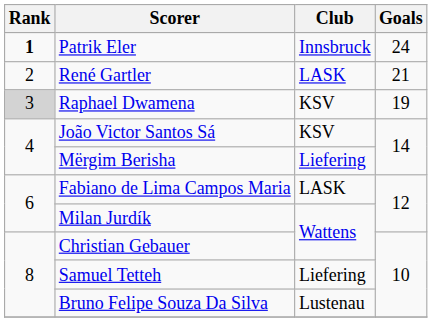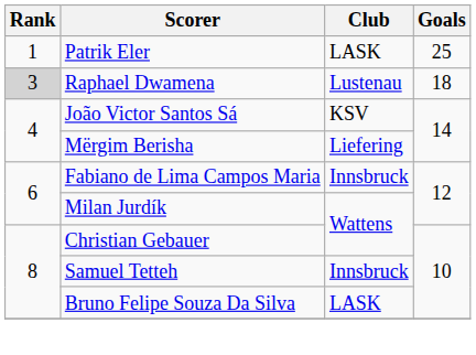 <table class="wikitable" style="text-align:center">
 <tr>
 <th>Rank</th>
 <th>Scorer</th>
 <th>Club</th>
 <th>Goals</th>
 </tr>
 <tr>
-<td><strong>1</strong></td>
+<td>1</td>
 <td align="left"> <a href='#'>Patrik Eler</a></td>
-<td align="left"><a href='#'>Innsbruck</a></td>
-<td>24</td>
-</tr>
-<tr>
-<td>2</td>
-<td align="left"> <a href='#'>René Gartler</a></td>
-<td align="left"><a href='#'>LASK</a></td>
-<td>21</td>
+<td align="left">LASK</td>
+<td>25</td>
 </tr>
 <tr>
 <td style="background: lightgrey;">3</td>
 <td align="left"> <a href='#'>Raphael Dwamena</a></td>
-<td align="left">KSV</td>
-<td>19</td>
+<td align="left"><a href='#'>Lustenau</a></td>
+<td>18</td>
 </tr>
 <tr>
 <td rowspan=2>4</td>
 <td align="left"> <a href='#'>João Victor Santos Sá</a></td>
 <td align="left">KSV</td>
 <td rowspan=2>14</td>
 </tr>
 <tr>
 <td align="left"> <a href='#'>Mërgim Berisha</a></td>
 <td align="left"><a href='#'>Liefering</a></td>
 </tr>
 <tr>
 <td rowspan=2>6</td>
 <td align="left"> <a href='#'>Fabiano de Lima Campos Maria</a></td>
-<td align="left">LASK</td>
+<td align="left"><a href='#'>Innsbruck</a></td>
 <td rowspan=2>12</td>
 </tr>
 <tr>
 <td align="left"> <a href='#'>Milan Jurdík</a></td>
 <td rowspan=2 align="left"><a href='#'>Wattens</a></td>
 </tr>
 <tr>
 <td rowspan=3>8</td>
 <td align="left"> <a href='#'>Christian Gebauer</a></td>
 <td rowspan=3>10</td>
 </tr>
 <tr>
 <td align="left"> <a href='#'>Samuel Tetteh</a></td>
-<td align="left">Liefering</td>
+<td align="left"><a href='#'>Innsbruck</a></td>
 </tr>
 <tr>
 <td align="left"> <a href='#'>Bruno Felipe Souza Da Silva</a></td>
-<td align="left">Lustenau</td>
+<td align="left"><a href='#'>LASK</a></td>
 </tr>
 <tr>
 </tr>
 </table>
